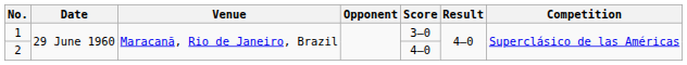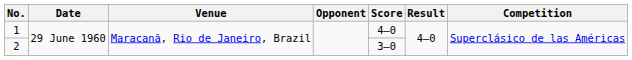 <table class="wikitable sortable">
 <tr>
 <th scope="col">No.</th>
 <th scope="col">Date</th>
 <th scope="col">Venue</th>
 <th scope="col">Opponent</th>
 <th scope="col">Score</th>
 <th scope="col">Result</th>
 <th scope="col">Competition</th>
 </tr>
 <tr>
 <td style="text-align:center">1</td>
 <td rowspan="2">29 June 1960</td>
 <td rowspan="2"><a href='#'>Maracanã</a>, <a href='#'>Rio de Janeiro</a>, Brazil</td>
 <td rowspan="2"></td>
-<td style="text-align:center">3–0</td>
+<td style="text-align:center">4–0</td>
 <td rowspan="2" style="text-align:center">4–0</td>
 <td rowspan="2"><a href='#'>Superclásico de las Américas</a></td>
 </tr>
 <tr>
 <td style="text-align:center">2</td>
-<td style="text-align:center">4–0</td>
+<td style="text-align:center">3–0</td>
 </tr>
 </table>
